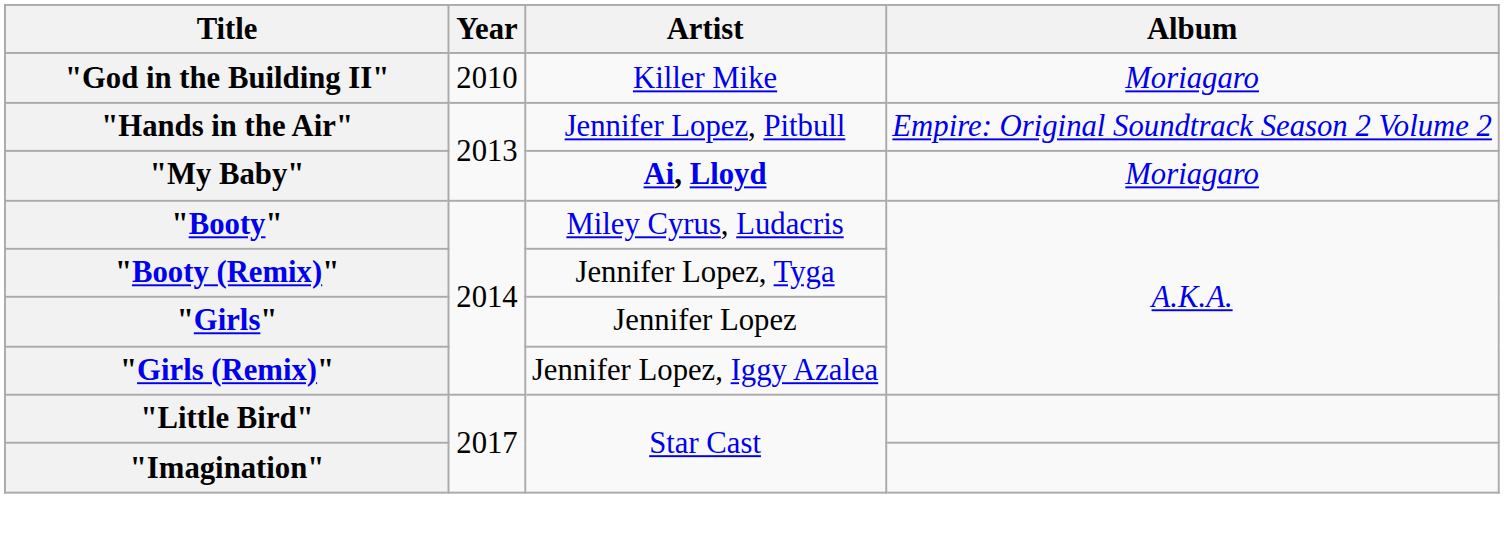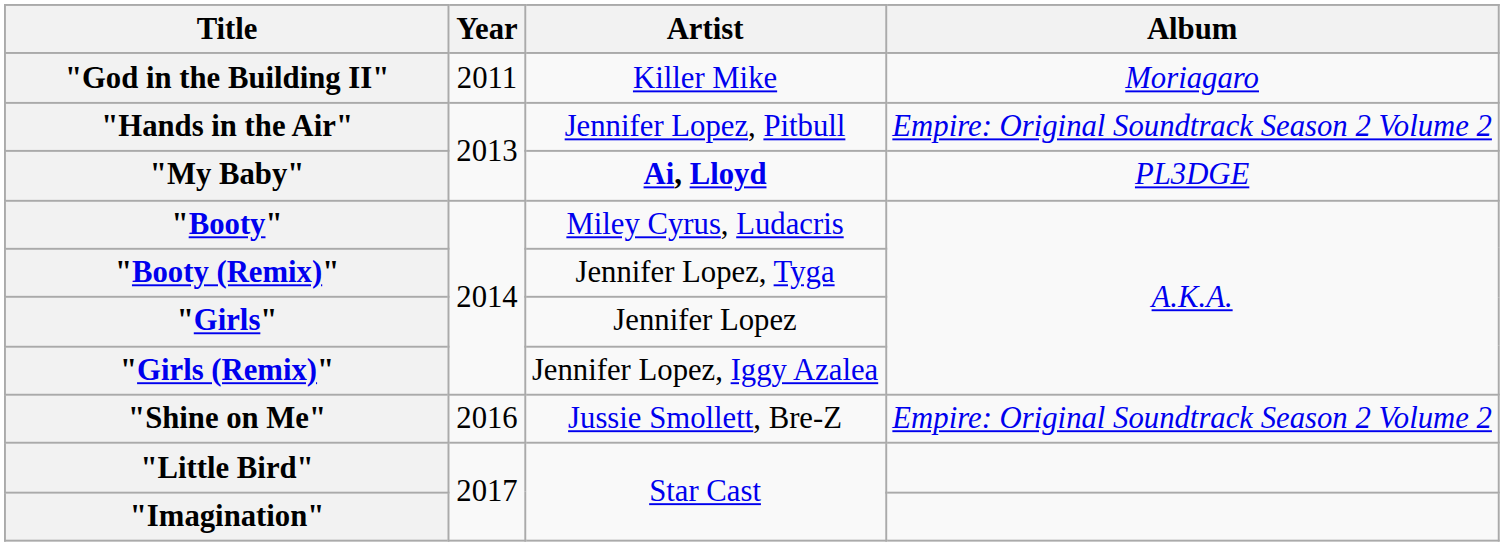 <table class="wikitable plainrowheaders" style="text-align:center;">
 <tr>
 <th scope="col" style="width:14em;">Title</th>
 <th scope="col">Year</th>
 <th scope="col">Artist</th>
 <th scope="col">Album</th>
 </tr>
 <tr>
 <th scope="row">"God in the Building II"</th>
-<td>2010</td>
+<td>2011</td>
 <td><a href='#'>Killer Mike</a></td>
 <td><em><a href='#'>Moriagaro</a></em></td>
 </tr>
 <tr>
 <th scope="row">"Hands in the Air"</th>
 <td rowspan="2">2013</td>
 <td><a href='#'>Jennifer Lopez</a>, <a href='#'>Pitbull</a></td>
 <td><em><a href='#'>Empire: Original Soundtrack Season 2 Volume 2</a></em></td>
 </tr>
 <tr>
 <th scope="row">"My Baby"</th>
 <td><strong><a href='#'>Ai</a>, <a href='#'>Lloyd</a></strong></td>
-<td><em><a href='#'>Moriagaro</a></em></td>
+<td><em><a href='#'>PL3DGE</a></em></td>
 </tr>
 <tr>
 <th scope="row">"<a href='#'>Booty</a>"</th>
 <td rowspan="4">2014</td>
 <td><a href='#'>Miley Cyrus</a>, <a href='#'>Ludacris</a></td>
 <td rowspan="4"><em><a href='#'>A.K.A.</a></em></td>
 </tr>
 <tr>
 <th scope="row">"<a href='#'>Booty (Remix)</a>"</th>
 <td>Jennifer Lopez, <a href='#'>Tyga</a></td>
 </tr>
 <tr>
 <th scope="row">"<a href='#'>Girls</a>"</th>
 <td>Jennifer Lopez</td>
 </tr>
 <tr>
 <th scope="row">"<a href='#'>Girls (Remix)</a>"</th>
 <td>Jennifer Lopez, <a href='#'>Iggy Azalea</a></td>
 </tr>
 <tr>
+<th scope="row">"Shine on Me"</th>
+<td>2016</td>
+<td><a href='#'>Jussie Smollett</a>, Bre-Z</td>
+<td><em><a href='#'>Empire: Original Soundtrack Season 2 Volume 2</a></em></td>
+</tr>
+<tr>
 <th scope="row">"Little Bird"</th>
 <td rowspan="2">2017</td>
 <td rowspan="2"><a href='#'>Star Cast</a></td>
 <td></td>
 </tr>
 <tr>
 <th scope="row">"Imagination"</th>
 <td></td>
 </tr>
 </table>
